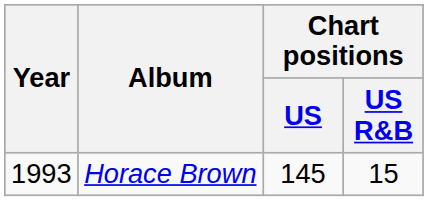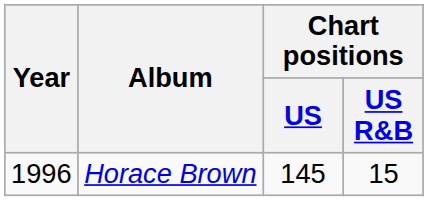 <table class="wikitable">
 <tr>
 <th rowspan="2">Year</th>
 <th rowspan="2">Album</th>
 <th colspan="2">Chart positions</th>
 </tr>
 <tr>
 <th width="40"><a href='#'>US</a></th>
 <th width="40"><a href='#'>US R&B</a></th>
 </tr>
 <tr>
-<td>1993</td>
+<td>1996</td>
 <td><em><a href='#'>Horace Brown</a></em></td>
 <td style="text-align:center;">145</td>
 <td style="text-align:center;">15</td>
 </tr>
 </table>
